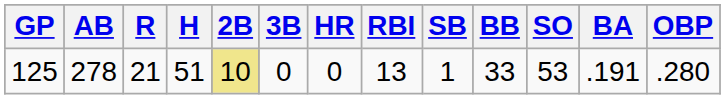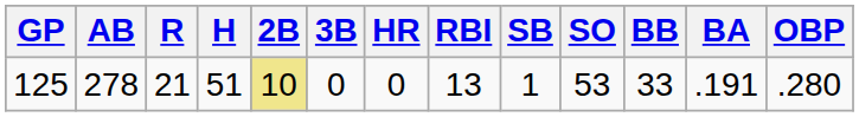 <table class="wikitable">
 <tr>
 <th><a href='#'>GP</a></th>
 <th><a href='#'>AB</a></th>
 <th><a href='#'>R</a></th>
 <th><a href='#'>H</a></th>
 <th><a href='#'>2B</a></th>
 <th><a href='#'>3B</a></th>
 <th><a href='#'>HR</a></th>
 <th><a href='#'>RBI</a></th>
 <th><a href='#'>SB</a></th>
+<th><a href='#'>SO</a></th>
 <th><a href='#'>BB</a></th>
-<th><a href='#'>SO</a></th>
 <th><a href='#'>BA</a></th>
 <th><a href='#'>OBP</a></th>
 </tr>
 <tr align=center>
 <td>125</td>
 <td>278</td>
 <td>21</td>
 <td>51</td>
 <td style="background: khaki;">10</td>
 <td>0</td>
 <td>0</td>
 <td>13</td>
 <td>1</td>
+<td>53</td>
 <td>33</td>
-<td>53</td>
 <td>.191</td>
 <td>.280</td>
 </tr>
 </table>
